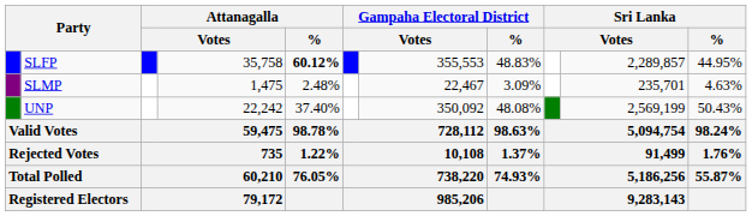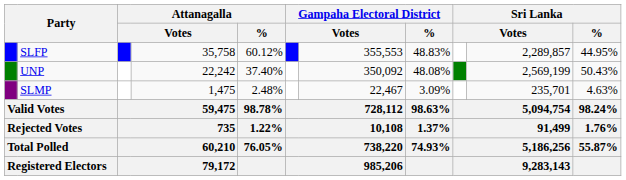 <table class="wikitable">
 <tr>
 <th colspan="2" width="144px"rowspan="2">Party</th>
 <th colspan="3" width="216px">Attanagalla</th>
 <th colspan="3" width="216px"><a href='#'>Gampaha Electoral District</a></th>
 <th colspan="3" width="216px">Sri Lanka</th>
 </tr>
 <tr>
 <th colspan="2" width="144px">Votes</th>
 <th>%</th>
 <th colspan="2" width="144px">Votes</th>
 <th>%</th>
 <th colspan="2" width="144px">Votes</th>
 <th>%</th>
 </tr>
 <tr>
 <td style="background-color:blue;" width="10px"></td>
 <td style="text-align:left;"><a href='#'>SLFP</a></td>
 <td style="background-color:blue;" width="10px"></td>
 <td style="text-align:right;">35,758</td>
-<td style="text-align:right;"><strong>60.12%</strong></td>
+<td style="text-align:right;">60.12%</td>
 <td style="background-color:blue;" width="10px"></td>
 <td style="text-align:right;">355,553</td>
 <td style="text-align:right;">48.83%</td>
 <td style="background-color:white;" width="10px"></td>
 <td style="text-align:right;">2,289,857</td>
 <td style="text-align:right;">44.95%</td>
+</tr>
+<tr>
+<td style="background-color:green;" width="10px"></td>
+<td style="text-align:left;"><a href='#'>UNP</a></td>
+<td style="background-color:white;" width="10px"></td>
+<td style="text-align:right;">22,242</td>
+<td style="text-align:right;">37.40%</td>
+<td style="background-color:white;" width="10px"></td>
+<td style="text-align:right;">350,092</td>
+<td style="text-align:right;">48.08%</td>
+<td style="background-color:green;" width="10px"></td>
+<td style="text-align:right;">2,569,199</td>
+<td style="text-align:right;">50.43%</td>
 </tr>
 <tr>
 <td style="background-color:purple;" width="10px"></td>
 <td style="text-align:left;"><a href='#'>SLMP</a></td>
 <td style="background-color:white;" width="10px"></td>
 <td style="text-align:right;">1,475</td>
 <td style="text-align:right;">2.48%</td>
 <td style="background-color:white;" width="10px"></td>
 <td style="text-align:right;">22,467</td>
 <td style="text-align:right;">3.09%</td>
 <td style="background-color:white;" width="10px"></td>
 <td style="text-align:right;">235,701</td>
 <td style="text-align:right;">4.63%</td>
-</tr>
-<tr>
-<td style="background-color:green;" width="10px"></td>
-<td style="text-align:left;"><a href='#'>UNP</a></td>
-<td style="background-color:white;" width="10px"></td>
-<td style="text-align:right;">22,242</td>
-<td style="text-align:right;">37.40%</td>
-<td style="background-color:white;" width="10px"></td>
-<td style="text-align:right;">350,092</td>
-<td style="text-align:right;">48.08%</td>
-<td style="background-color:green;" width="10px"></td>
-<td style="text-align:right;">2,569,199</td>
-<td style="text-align:right;">50.43%</td>
 </tr>
 <tr>
 <th colspan="2" width="144px"style="text-align:left;">Valid Votes</th>
 <th style="text-align:right;"colspan="2" width="144px">59,475</th>
 <th style="text-align:right;">98.78%</th>
 <th style="text-align:right;"colspan="2" width="144px">728,112</th>
 <th style="text-align:right;">98.63%</th>
 <th style="text-align:right;"colspan="2" width="144px">5,094,754</th>
 <th style="text-align:right;">98.24%</th>
 </tr>
 <tr>
 <th colspan="2" width="144px"style="text-align:left;">Rejected Votes</th>
 <th style="text-align:right;"colspan="2" width="144px">735</th>
 <th style="text-align:right;">1.22%</th>
 <th style="text-align:right;"colspan="2" width="144px">10,108</th>
 <th style="text-align:right;">1.37%</th>
 <th style="text-align:right;"colspan="2" width="144px">91,499</th>
 <th style="text-align:right;">1.76%</th>
 </tr>
 <tr>
 <th colspan="2" width="144px"style="text-align:left;">Total Polled</th>
 <th style="text-align:right;"colspan="2" width="144px">60,210</th>
 <th style="text-align:right;">76.05%</th>
 <th style="text-align:right;"colspan="2" width="144px">738,220</th>
 <th style="text-align:right;">74.93%</th>
 <th style="text-align:right;"colspan="2" width="144px">5,186,256</th>
 <th style="text-align:right;">55.87%</th>
 </tr>
 <tr>
 <th colspan="2" width="144px"style="text-align:left;">Registered Electors</th>
 <th style="text-align:right;"colspan="2" width="144px">79,172</th>
 <th></th>
 <th style="text-align:right;"colspan="2" width="144px">985,206</th>
 <th></th>
 <th style="text-align:right;"colspan="2" width="144px">9,283,143</th>
 <th></th>
 </tr>
 </table>
